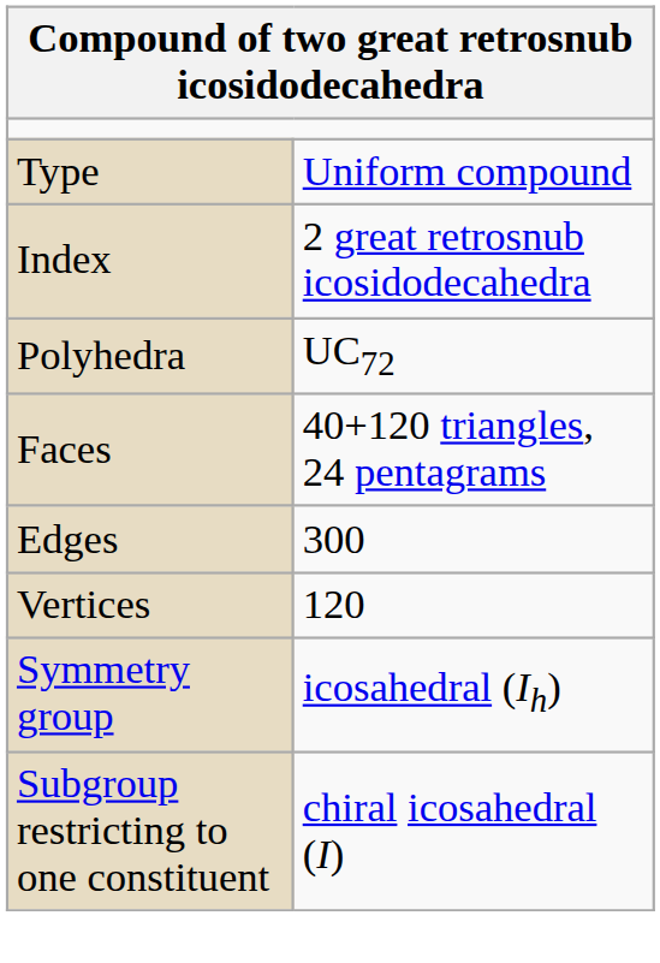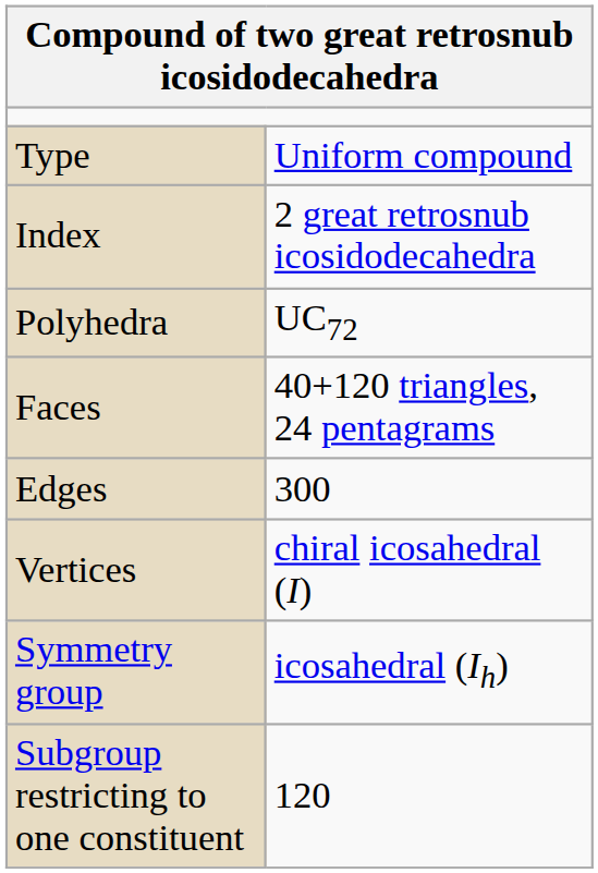 <table class="wikitable" style="float:right; margin-left:8px; width:250px">
 <tr>
 <th bgcolor=#e7dcc3 colspan=2>Compound of two great retrosnub icosidodecahedra</th>
 </tr>
 <tr>
 <td align=center colspan=2></td>
 </tr>
 <tr>
 <td bgcolor=#e7dcc3>Type</td>
 <td><a href='#'>Uniform compound</a></td>
 </tr>
 <tr>
 <td bgcolor=#e7dcc3>Index</td>
 <td>2 <a href='#'>great retrosnub icosidodecahedra</a></td>
 </tr>
 <tr>
 <td bgcolor=#e7dcc3>Polyhedra</td>
 <td>UC<sub>72</sub></td>
 </tr>
 <tr>
 <td bgcolor=#e7dcc3>Faces</td>
 <td>40+120 <a href='#'>triangles</a>, 24 <a href='#'>pentagrams</a></td>
 </tr>
 <tr>
 <td bgcolor=#e7dcc3>Edges</td>
 <td>300</td>
 </tr>
 <tr>
 <td bgcolor=#e7dcc3>Vertices</td>
-<td>120</td>
+<td><a href='#'>chiral</a> <a href='#'>icosahedral</a> (<em>I</em>)</td>
 </tr>
 <tr>
 <td bgcolor=#e7dcc3><a href='#'>Symmetry group</a></td>
 <td><a href='#'>icosahedral</a> (<em>I<sub>h</sub></em>)</td>
 </tr>
 <tr>
 <td bgcolor=#e7dcc3><a href='#'>Subgroup</a> restricting to one constituent</td>
-<td><a href='#'>chiral</a> <a href='#'>icosahedral</a> (<em>I</em>)</td>
+<td>120</td>
 </tr>
 </table>
